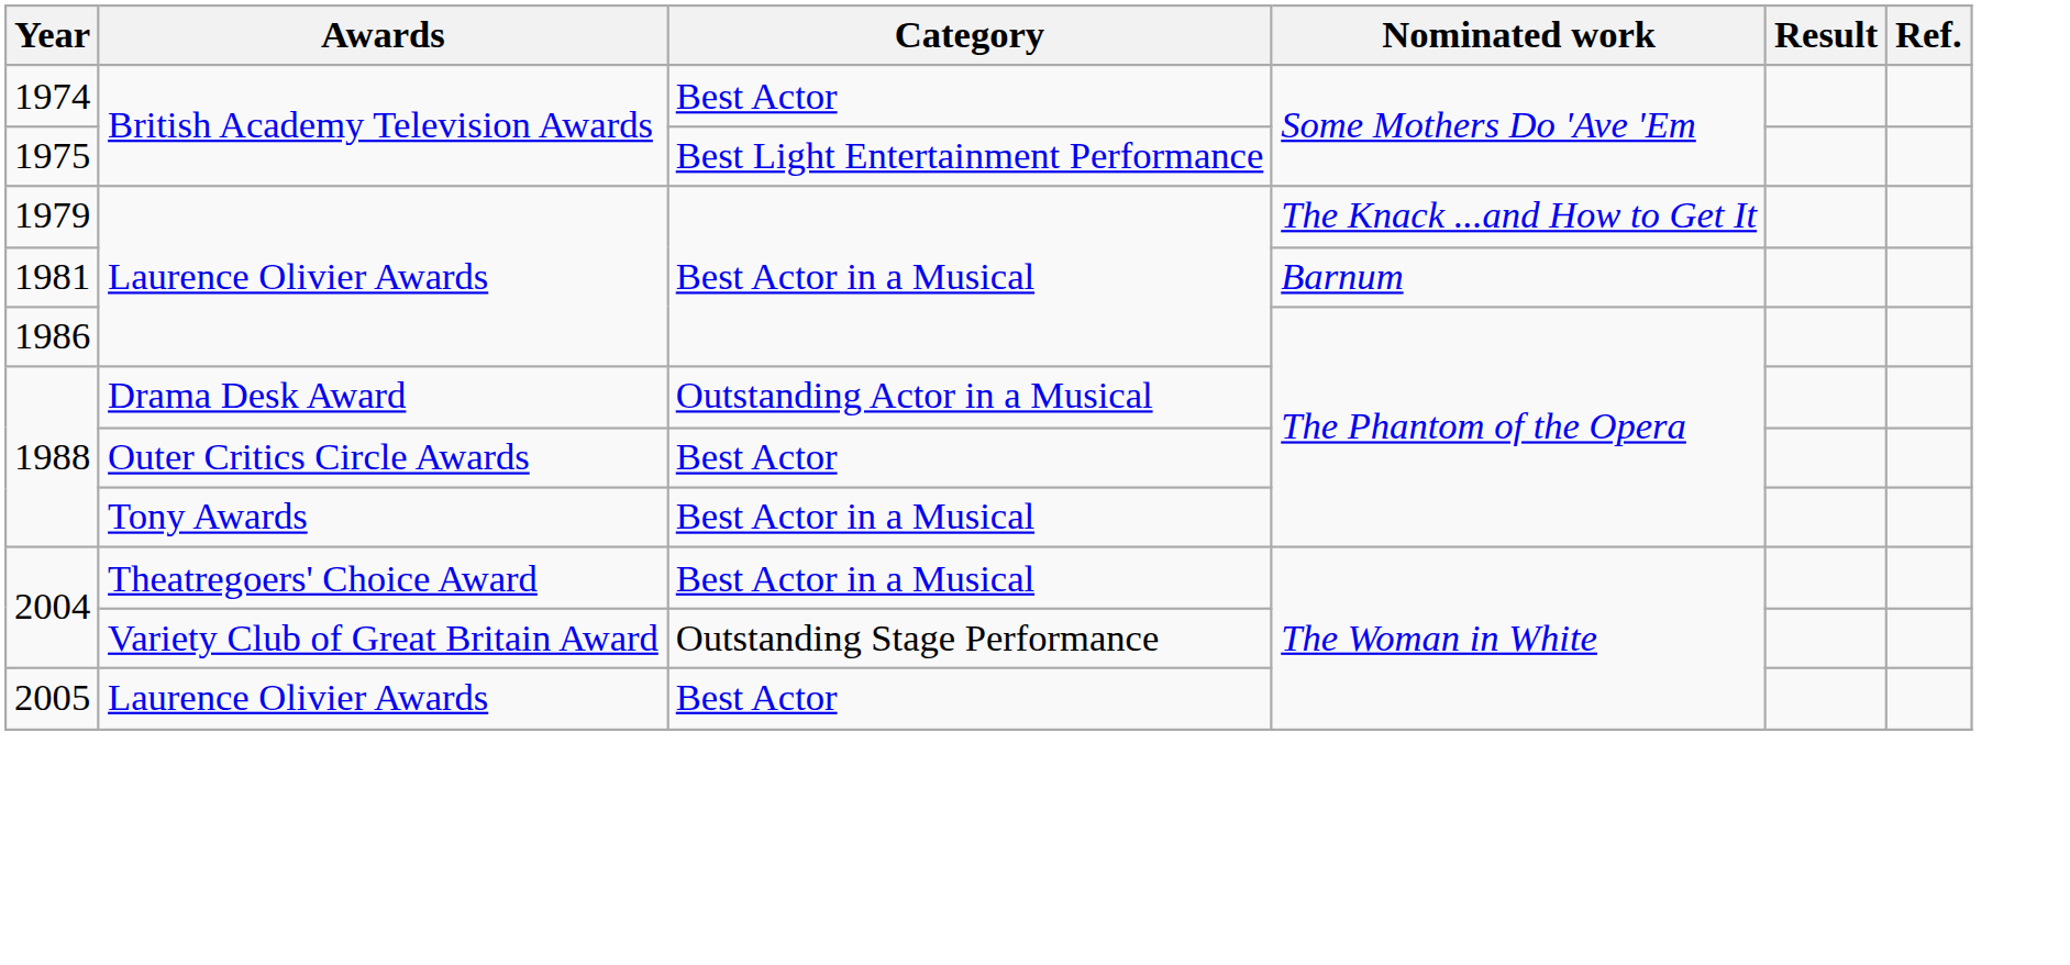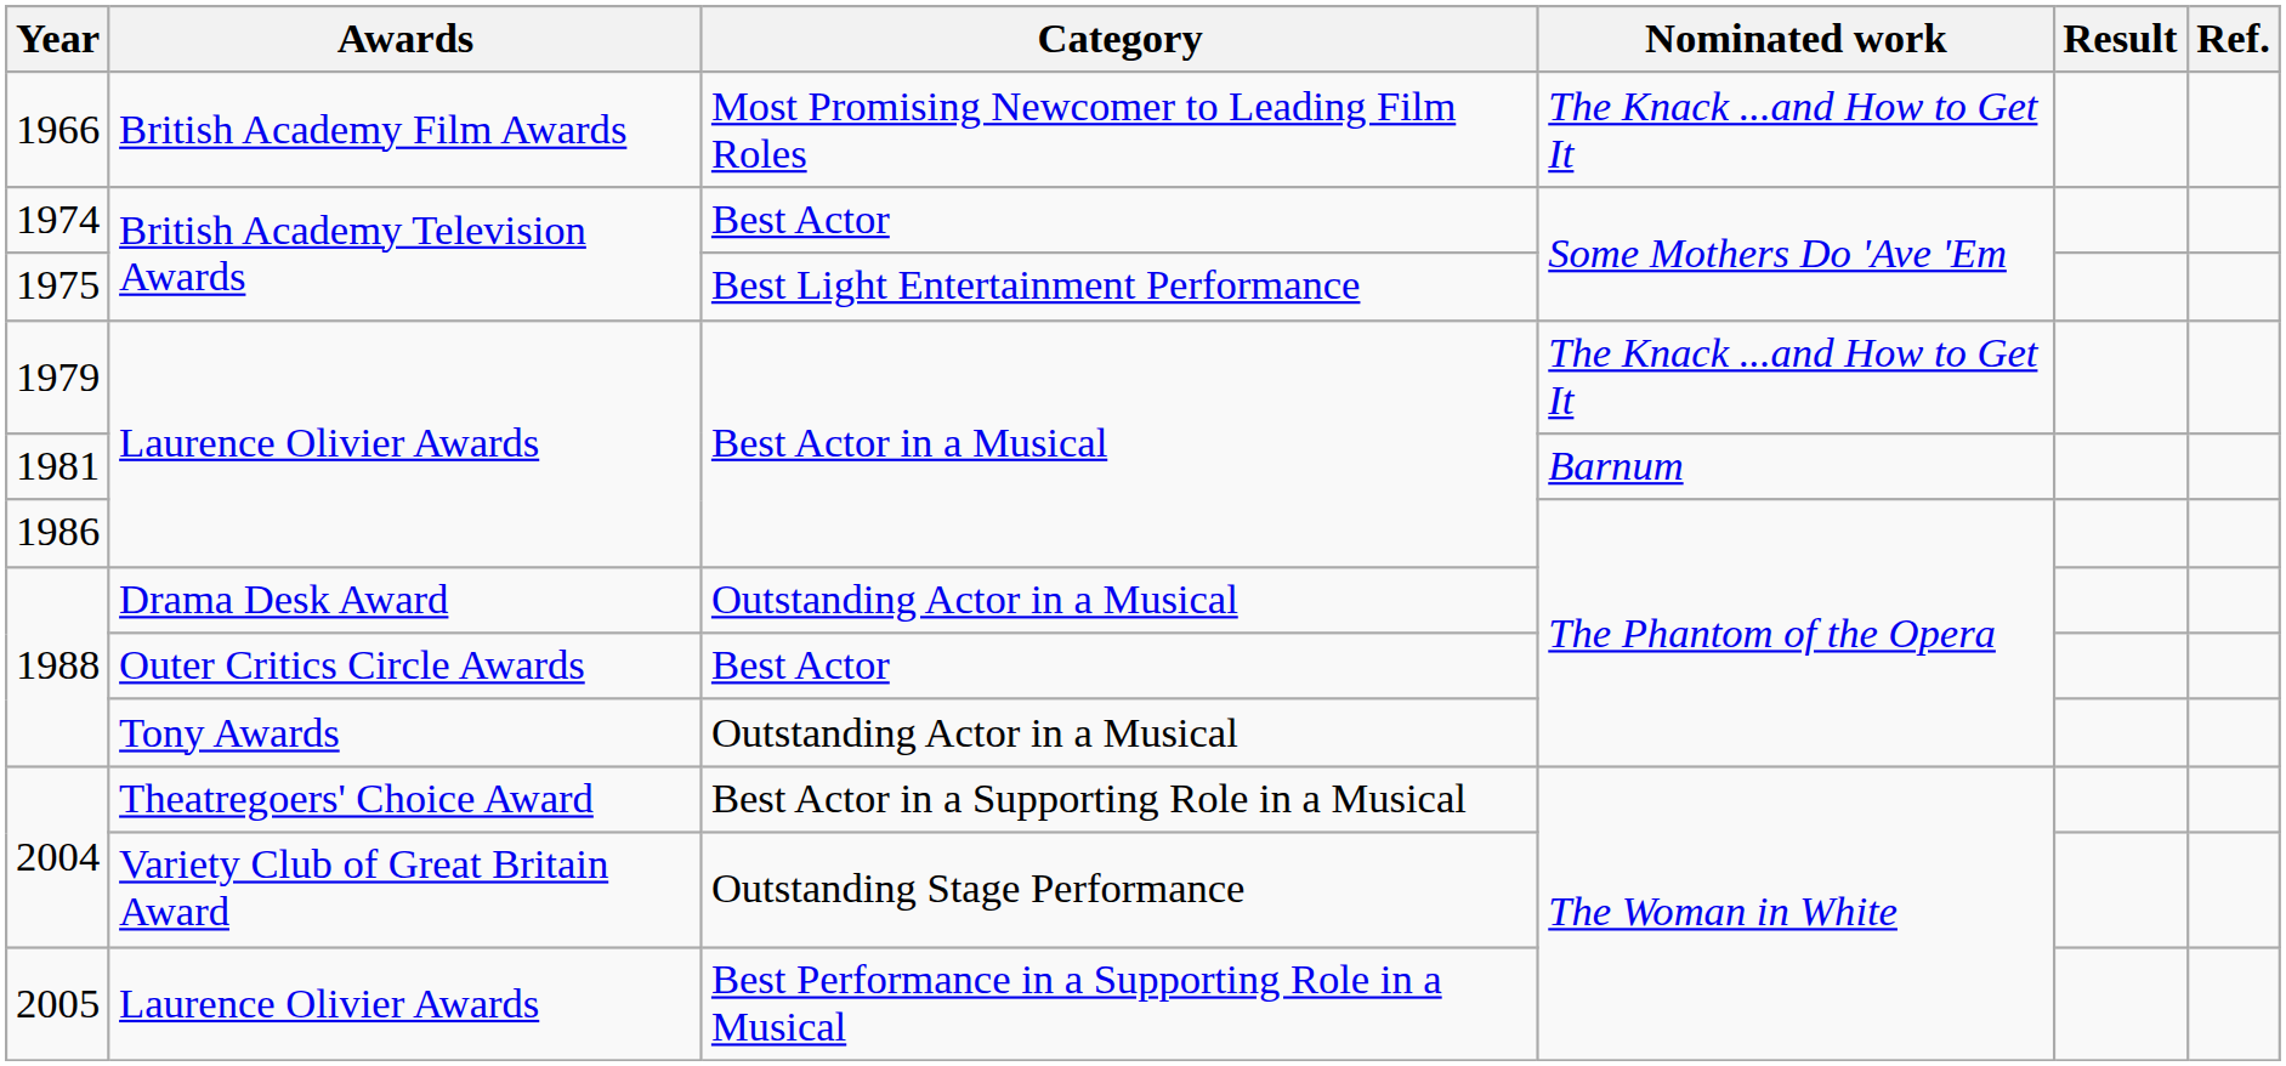 <table class="wikitable">
 <tr>
 <th>Year</th>
 <th>Awards</th>
 <th>Category</th>
 <th>Nominated work</th>
 <th>Result</th>
 <th>Ref.</th>
+</tr>
+<tr>
+<td>1966</td>
+<td><a href='#'>British Academy Film Awards</a></td>
+<td><a href='#'>Most Promising Newcomer to Leading Film Roles</a></td>
+<td><a href='#'><em>The Knack ...and How to Get It</em></a></td>
+<td></td>
+<td></td>
 </tr>
 <tr>
 <td>1974</td>
 <td rowspan="2"><a href='#'>British Academy Television Awards</a></td>
 <td><a href='#'>Best Actor</a></td>
 <td rowspan="2"><a href='#'><em>Some Mothers Do 'Ave 'Em</em></a></td>
 <td></td>
 <td></td>
 </tr>
 <tr>
 <td>1975</td>
 <td><a href='#'>Best Light Entertainment Performance</a></td>
 <td></td>
 <td></td>
 </tr>
 <tr>
 <td>1979</td>
 <td rowspan="3"><a href='#'>Laurence Olivier Awards</a></td>
 <td rowspan="3"><a href='#'>Best Actor in a Musical</a></td>
 <td><a href='#'><em>The Knack ...and How to Get It</em></a></td>
 <td></td>
 <td></td>
 </tr>
 <tr>
 <td>1981</td>
 <td><a href='#'><em>Barnum</em></a></td>
 <td></td>
 <td></td>
 </tr>
 <tr>
 <td>1986</td>
 <td rowspan="4"><a href='#'><em>The Phantom of the Opera</em></a></td>
 <td></td>
 <td></td>
 </tr>
 <tr>
 <td rowspan="3">1988</td>
 <td><a href='#'>Drama Desk Award</a></td>
 <td><a href='#'>Outstanding Actor in a Musical</a></td>
 <td></td>
 <td></td>
 </tr>
 <tr>
 <td><a href='#'>Outer Critics Circle Awards</a></td>
 <td><a href='#'>Best Actor</a></td>
 <td></td>
 <td></td>
 </tr>
 <tr>
 <td><a href='#'>Tony Awards</a></td>
-<td><a href='#'>Best Actor in a Musical</a></td>
+<td>Outstanding Actor in a Musical</td>
 <td></td>
 <td></td>
 </tr>
 <tr>
 <td rowspan="2">2004</td>
 <td><a href='#'>Theatregoers' Choice Award</a></td>
-<td><a href='#'>Best Actor in a Musical</a></td>
+<td>Best Actor in a Supporting Role in a Musical</td>
 <td rowspan="3"><a href='#'><em>The Woman in White</em></a></td>
 <td></td>
 <td></td>
 </tr>
 <tr>
 <td><a href='#'>Variety Club of Great Britain Award</a></td>
 <td>Outstanding Stage Performance</td>
 <td></td>
 <td></td>
 </tr>
 <tr>
 <td>2005</td>
 <td><a href='#'>Laurence Olivier Awards</a></td>
-<td><a href='#'>Best Actor</a></td>
+<td><a href='#'>Best Performance in a Supporting Role in a Musical</a></td>
 <td></td>
 <td></td>
 </tr>
 </table>
